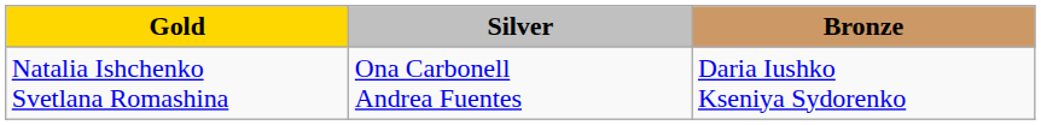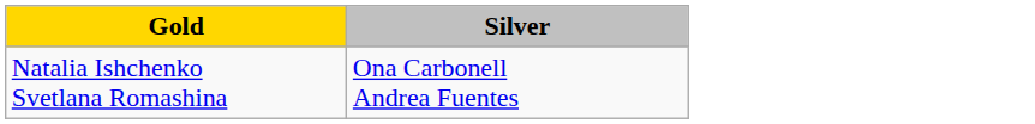 <table class="wikitable" style="text-align:left">
 <tr align="center">
 <td width=200 bgcolor=gold><strong>Gold</strong></td>
 <td width=200 bgcolor=silver><strong>Silver</strong></td>
-<td width=200 bgcolor=CC9966><strong>Bronze</strong></td>
 </tr>
 <tr>
 <td><a href='#'>Natalia Ishchenko</a><br><a href='#'>Svetlana Romashina</a> <br> </td>
 <td><a href='#'>Ona Carbonell</a><br><a href='#'>Andrea Fuentes</a> <br> </td>
-<td><a href='#'>Daria Iushko</a><br><a href='#'>Kseniya Sydorenko</a> <br> </td>
 </tr>
 </table>
